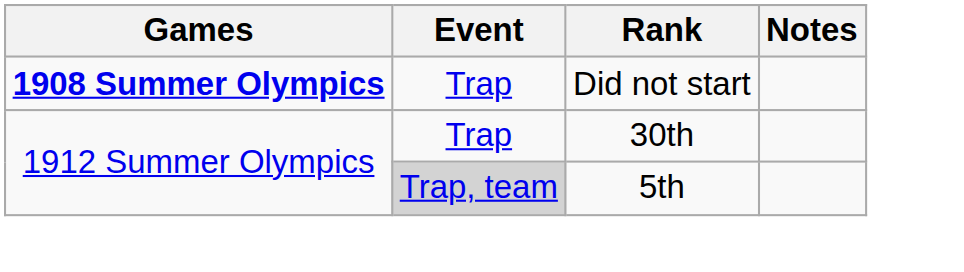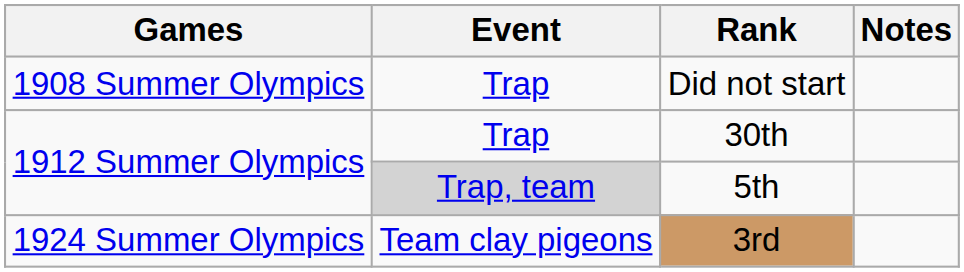 <table class="wikitable" style=" text-align:center;">
 <tr>
 <th>Games</th>
 <th>Event</th>
 <th>Rank</th>
 <th>Notes</th>
 </tr>
 <tr>
-<td style="white-space: nowrap;"><strong><a href='#'>1908 Summer Olympics</a></strong></td>
+<td style="white-space: nowrap;"><a href='#'>1908 Summer Olympics</a></td>
 <td><a href='#'>Trap</a></td>
 <td>Did not start</td>
 <td align=left></td>
 </tr>
 <tr>
 <td rowspan=2><a href='#'>1912 Summer Olympics</a></td>
 <td><a href='#'>Trap</a></td>
 <td>30th</td>
 <td align=left></td>
 </tr>
 <tr>
 <td style="background: lightgrey;"><a href='#'>Trap, team</a></td>
 <td>5th</td>
 <td align=left></td>
 </tr>
+<tr>
+<td><a href='#'>1924 Summer Olympics</a></td>
+<td><a href='#'>Team clay pigeons</a></td>
+<td style=background-color:#cc9966>3rd</td>
+<td align=left></td>
+</tr>
 </table>
